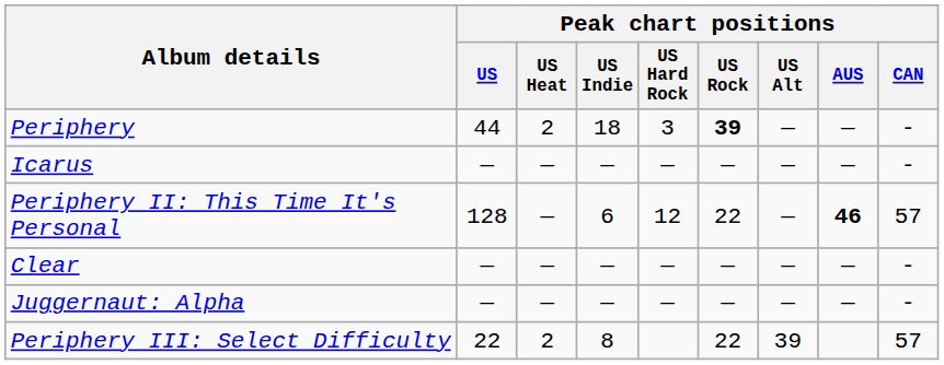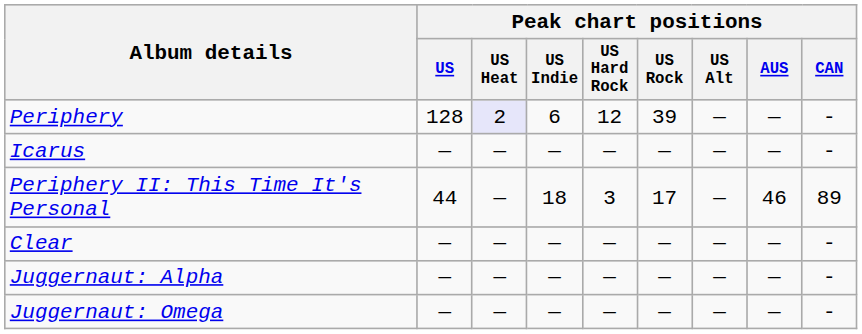 <table class="wikitable" style="text-align:center;">
 <tr>
 <th rowspan =  2 width = 250>Album details</th>
 <th colspan="8">Peak chart positions</th>
 </tr>
 <tr>
 <th style = "width:3em;font-size:75%"><a href='#'>US</a></th>
 <th style = "width:3em;font-size:75%">US Heat</th>
 <th style = "width:3em;font-size:75%">US Indie</th>
 <th style = "width:3em;font-size:75%">US Hard Rock</th>
 <th style = "width:3em;font-size:75%">US Rock</th>
 <th style = "width:3em;font-size:75%">US Alt</th>
 <th style = "width:3em;font-size:75%"><a href='#'>AUS</a></th>
 <th style = "width:3em;font-size:75%"><a href='#'>CAN</a></th>
 </tr>
 <tr>
 <td align=left><em><a href='#'>Periphery</a></em><br></td>
-<td>44</td>
-<td>2</td>
-<td>18</td>
-<td>3</td>
-<td><strong>39</strong></td>
+<td>128</td>
+<td style="background: lavender;">2</td>
+<td>6</td>
+<td>12</td>
+<td>39</td>
 <td>—</td>
 <td>—</td>
 <td>-</td>
 </tr>
 <tr>
 <td align=left><em><a href='#'>Icarus</a></em><br></td>
 <td>—</td>
 <td>—</td>
 <td>—</td>
 <td>—</td>
 <td>—</td>
 <td>—</td>
 <td>—</td>
 <td>-</td>
 </tr>
 <tr>
 <td align=left><em><a href='#'>Periphery II: This Time It's Personal</a></em><br></td>
-<td>128</td>
+<td>44</td>
 <td>—</td>
-<td>6</td>
-<td>12</td>
-<td>22<br></td>
+<td>18</td>
+<td>3</td>
+<td>17</td>
 <td>—</td>
-<td><strong>46</strong></td>
-<td>57</td>
+<td>46</td>
+<td>89</td>
 </tr>
 <tr>
 <td align=left><em><a href='#'>Clear</a></em><br></td>
 <td>—</td>
 <td>—</td>
 <td>—</td>
 <td>—</td>
 <td>—</td>
 <td>—</td>
 <td>—</td>
 <td>-</td>
 </tr>
 <tr>
 <td align=left><em><a href='#'>Juggernaut: Alpha</a></em><br></td>
 <td>—</td>
 <td>—</td>
 <td>—</td>
 <td>—</td>
 <td>—</td>
 <td>—</td>
 <td>—</td>
 <td>-</td>
 </tr>
 <tr>
-<td align=left><em><a href='#'>Periphery III: Select Difficulty</a></em><br></td>
-<td>22</td>
-<td>2</td>
-<td>8</td>
-<td></td>
-<td>22<br></td>
-<td>39</td>
-<td></td>
-<td>57</td>
+<td align=left><em><a href='#'>Juggernaut: Omega</a></em><br></td>
+<td>—</td>
+<td>—</td>
+<td>—</td>
+<td>—</td>
+<td>—</td>
+<td>—</td>
+<td>—</td>
+<td>-</td>
 </tr>
 </table>
